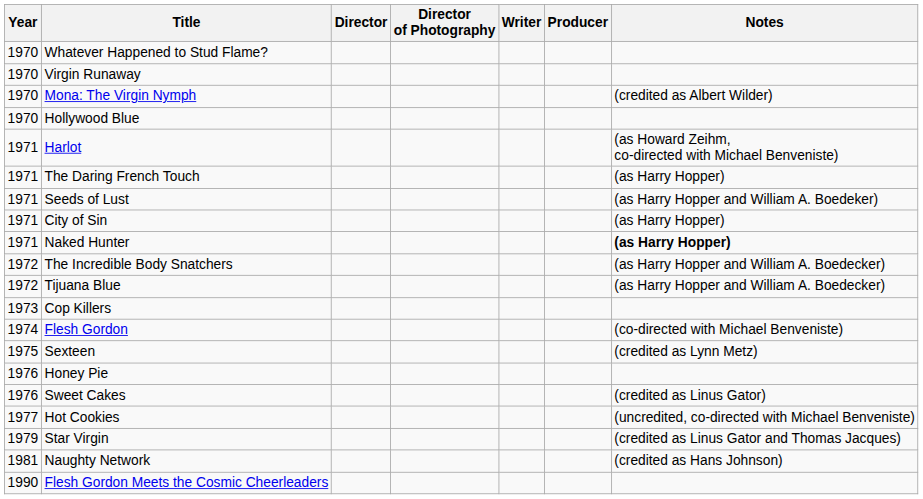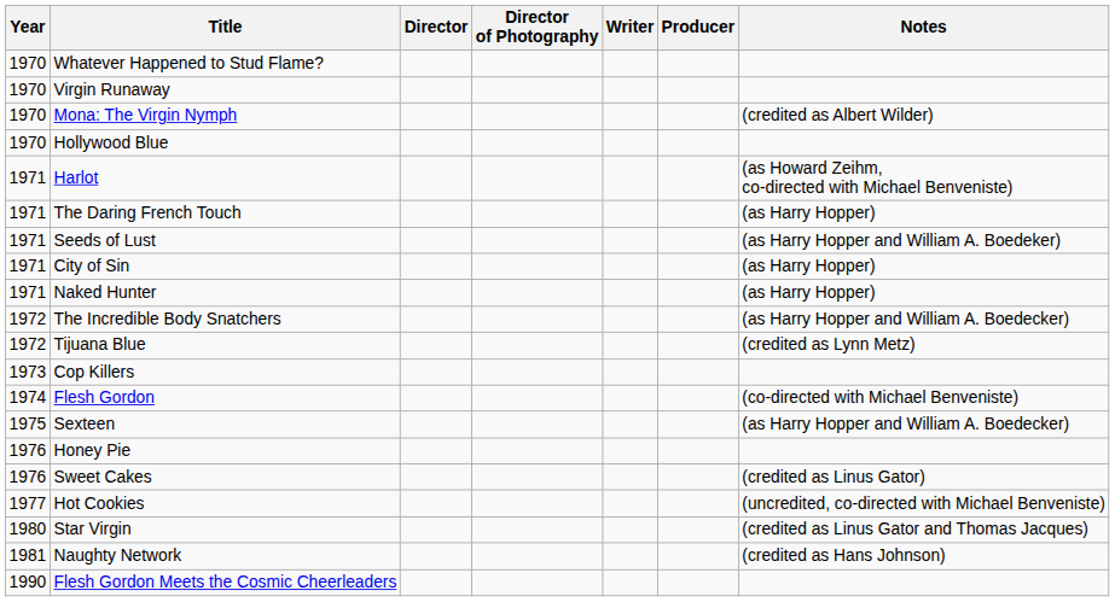 <table class="wikitable">
 <tr>
 <th>Year</th>
 <th>Title</th>
 <th>Director</th>
 <th>Director<br>of Photography</th>
 <th>Writer</th>
 <th>Producer</th>
 <th>Notes</th>
 </tr>
 <tr>
 <td>1970</td>
 <td>Whatever Happened to Stud Flame?</td>
 <td></td>
 <td></td>
 <td></td>
 <td></td>
 <td></td>
 </tr>
 <tr>
 <td>1970</td>
 <td>Virgin Runaway</td>
 <td></td>
 <td></td>
 <td></td>
 <td></td>
 <td></td>
 </tr>
 <tr>
 <td>1970</td>
 <td><a href='#'>Mona: The Virgin Nymph</a></td>
 <td></td>
 <td></td>
 <td></td>
 <td></td>
 <td>(credited as Albert Wilder)</td>
 </tr>
 <tr>
 <td>1970</td>
 <td>Hollywood Blue</td>
 <td></td>
 <td></td>
 <td></td>
 <td></td>
 <td></td>
 </tr>
 <tr>
 <td>1971</td>
 <td><a href='#'>Harlot</a></td>
 <td></td>
 <td></td>
 <td></td>
 <td></td>
 <td>(as Howard Zeihm,<br>co-directed with Michael Benveniste)</td>
 </tr>
 <tr>
 <td>1971</td>
 <td>The Daring French Touch</td>
 <td></td>
 <td></td>
 <td></td>
 <td></td>
 <td>(as Harry Hopper)</td>
 </tr>
 <tr>
 <td>1971</td>
 <td>Seeds of Lust</td>
 <td></td>
 <td></td>
 <td></td>
 <td></td>
 <td>(as Harry Hopper and William A. Boedeker)</td>
 </tr>
 <tr>
 <td>1971</td>
 <td>City of Sin</td>
 <td></td>
 <td></td>
 <td></td>
 <td></td>
 <td>(as Harry Hopper)</td>
 </tr>
 <tr>
 <td>1971</td>
 <td>Naked Hunter</td>
 <td></td>
 <td></td>
 <td></td>
 <td></td>
-<td><strong>(as Harry Hopper)</strong></td>
+<td>(as Harry Hopper)</td>
 </tr>
 <tr>
 <td>1972</td>
 <td>The Incredible Body Snatchers</td>
 <td></td>
 <td></td>
 <td></td>
 <td></td>
 <td>(as Harry Hopper and William A. Boedecker)</td>
 </tr>
 <tr>
 <td>1972</td>
 <td>Tijuana Blue</td>
 <td></td>
 <td></td>
 <td></td>
 <td></td>
-<td>(as Harry Hopper and William A. Boedecker)</td>
+<td>(credited as Lynn Metz)</td>
 </tr>
 <tr>
 <td>1973</td>
 <td>Cop Killers</td>
 <td></td>
 <td></td>
 <td></td>
 <td></td>
 <td></td>
 </tr>
 <tr>
 <td>1974</td>
 <td><a href='#'>Flesh Gordon</a></td>
 <td></td>
 <td></td>
 <td></td>
 <td></td>
 <td>(co-directed with Michael Benveniste)</td>
 </tr>
 <tr>
 <td>1975</td>
 <td>Sexteen</td>
 <td></td>
 <td></td>
 <td></td>
 <td></td>
-<td>(credited as Lynn Metz)</td>
+<td>(as Harry Hopper and William A. Boedecker)</td>
 </tr>
 <tr>
 <td>1976</td>
 <td>Honey Pie</td>
 <td></td>
 <td></td>
 <td></td>
 <td></td>
 <td></td>
 </tr>
 <tr>
 <td>1976</td>
 <td>Sweet Cakes</td>
 <td></td>
 <td></td>
 <td></td>
 <td></td>
 <td>(credited as Linus Gator)</td>
 </tr>
 <tr>
 <td>1977</td>
 <td>Hot Cookies</td>
 <td></td>
 <td></td>
 <td></td>
 <td></td>
 <td>(uncredited, co-directed with Michael Benveniste)</td>
 </tr>
 <tr>
-<td>1979</td>
+<td>1980</td>
 <td>Star Virgin</td>
 <td></td>
 <td></td>
 <td></td>
 <td></td>
 <td>(credited as Linus Gator and Thomas Jacques)</td>
 </tr>
 <tr>
 <td>1981</td>
 <td>Naughty Network</td>
 <td></td>
 <td></td>
 <td></td>
 <td></td>
 <td>(credited as Hans Johnson)</td>
 </tr>
 <tr>
 <td>1990</td>
 <td><a href='#'>Flesh Gordon Meets the Cosmic Cheerleaders</a></td>
 <td></td>
 <td></td>
 <td></td>
 <td></td>
 <td></td>
 </tr>
 </table>
